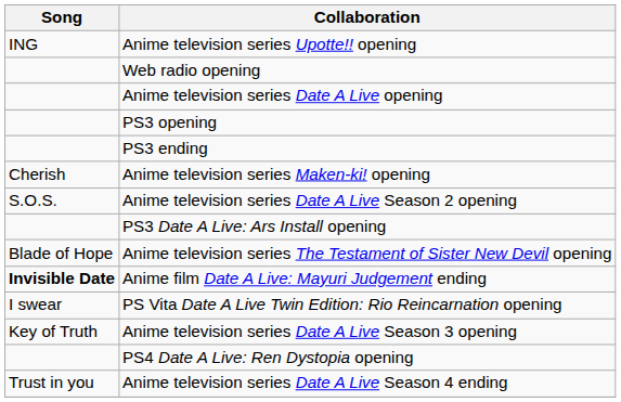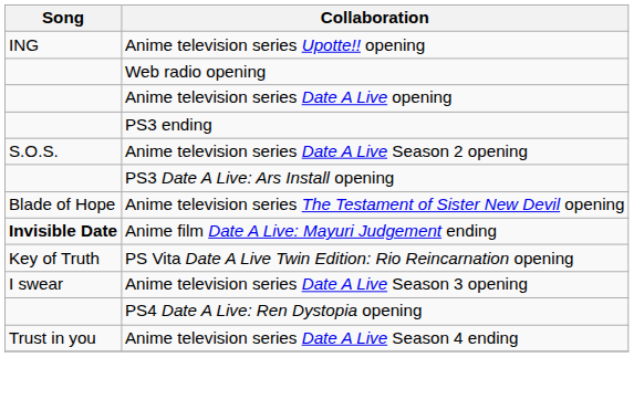 <table class="wikitable">
 <tr>
 <th>Song</th>
 <th>Collaboration</th>
 </tr>
 <tr>
 <td>ING</td>
 <td>Anime television series <em><a href='#'>Upotte!!</a></em> opening</td>
 </tr>
 <tr>
 <td></td>
 <td>Web radio <em></em> opening</td>
 </tr>
 <tr>
 <td></td>
 <td>Anime television series <em><a href='#'>Date A Live</a></em> opening</td>
 </tr>
 <tr>
 <td></td>
-<td>PS3 <em></em> opening</td>
-</tr>
-<tr>
-<td></td>
 <td>PS3 <em></em> ending</td>
-</tr>
-<tr>
-<td>Cherish</td>
-<td>Anime television series <em><a href='#'>Maken-ki!</a></em> opening</td>
 </tr>
 <tr>
 <td>S.O.S.</td>
 <td>Anime television series <em><a href='#'>Date A Live</a></em> Season 2 opening</td>
 </tr>
 <tr>
 <td></td>
 <td>PS3 <em>Date A Live: Ars Install</em> opening</td>
 </tr>
 <tr>
 <td>Blade of Hope</td>
 <td>Anime television series <em><a href='#'>The Testament of Sister New Devil</a></em> opening</td>
 </tr>
 <tr>
 <td><strong>Invisible Date</strong></td>
 <td>Anime film <em><a href='#'>Date A Live: Mayuri Judgement</a></em> ending</td>
 </tr>
 <tr>
-<td>I swear</td>
+<td>Key of Truth</td>
 <td>PS Vita <em>Date A Live Twin Edition: Rio Reincarnation</em> opening</td>
 </tr>
 <tr>
-<td>Key of Truth</td>
+<td>I swear</td>
 <td>Anime television series <em><a href='#'>Date A Live</a></em> Season 3 opening</td>
 </tr>
 <tr>
 <td></td>
 <td>PS4 <em>Date A Live: Ren Dystopia</em> opening</td>
 </tr>
 <tr>
 <td>Trust in you</td>
 <td>Anime television series <em><a href='#'>Date A Live</a></em> Season 4 ending</td>
 </tr>
 <tr>
 </tr>
 </table>
